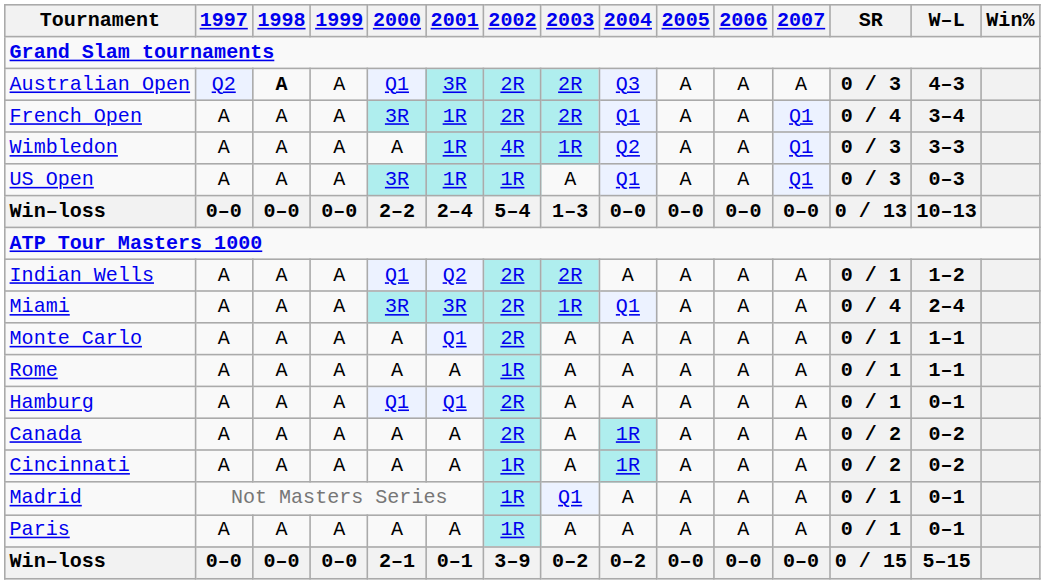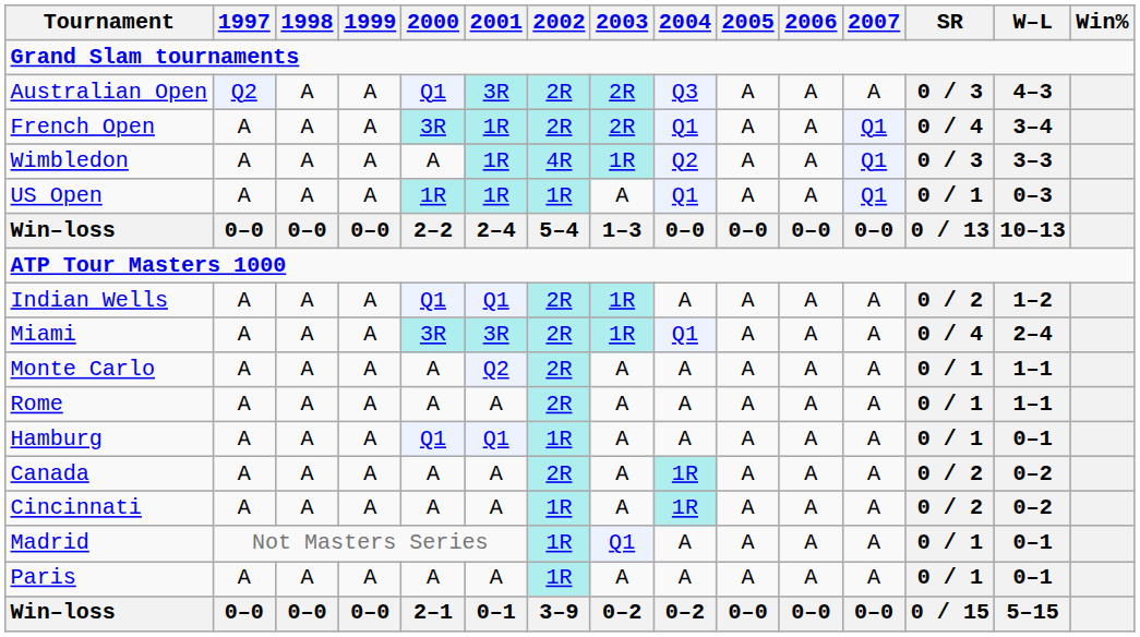 <table class=wikitable style=text-align:center;font-size:97%>
 <tr>
 <th>Tournament</th>
 <th><a href='#'>1997</a></th>
 <th><a href='#'>1998</a></th>
 <th><a href='#'>1999</a></th>
 <th><a href='#'>2000</a></th>
 <th><a href='#'>2001</a></th>
 <th><a href='#'>2002</a></th>
 <th><a href='#'>2003</a></th>
 <th><a href='#'>2004</a></th>
 <th><a href='#'>2005</a></th>
 <th><a href='#'>2006</a></th>
 <th><a href='#'>2007</a></th>
 <th>SR</th>
 <th>W–L</th>
 <th>Win%</th>
 </tr>
 <tr>
 <td colspan=25 style=text-align:left><a href='#'><strong>Grand Slam tournaments</strong></a></td>
 </tr>
 <tr>
 <td align=left><a href='#'>Australian Open</a></td>
 <td bgcolor=ecf2ff><a href='#'>Q2</a></td>
-<td><strong>A</strong></td>
+<td>A</td>
 <td>A</td>
 <td bgcolor=ecf2ff><a href='#'>Q1</a></td>
 <td bgcolor=afeeee><a href='#'>3R</a></td>
 <td bgcolor=afeeee><a href='#'>2R</a></td>
 <td bgcolor=afeeee><a href='#'>2R</a></td>
 <td bgcolor=ecf2ff><a href='#'>Q3</a></td>
 <td>A</td>
 <td>A</td>
 <td>A</td>
 <th>0 / 3</th>
 <th>4–3</th>
 <th></th>
 </tr>
 <tr>
 <td align=left><a href='#'>French Open</a></td>
 <td>A</td>
 <td>A</td>
 <td>A</td>
 <td bgcolor=afeeee><a href='#'>3R</a></td>
 <td bgcolor=afeeee><a href='#'>1R</a></td>
 <td bgcolor=afeeee><a href='#'>2R</a></td>
 <td bgcolor=afeeee><a href='#'>2R</a></td>
 <td bgcolor=ecf2ff><a href='#'>Q1</a></td>
 <td>A</td>
 <td>A</td>
 <td bgcolor=ecf2ff><a href='#'>Q1</a></td>
 <th>0 / 4</th>
 <th>3–4</th>
 <th></th>
 </tr>
 <tr>
 <td align=left><a href='#'>Wimbledon</a></td>
 <td>A</td>
 <td>A</td>
 <td>A</td>
 <td>A</td>
 <td bgcolor=afeeee><a href='#'>1R</a></td>
 <td bgcolor=afeeee><a href='#'>4R</a></td>
 <td bgcolor=afeeee><a href='#'>1R</a></td>
 <td bgcolor=ecf2ff><a href='#'>Q2</a></td>
 <td>A</td>
 <td>A</td>
 <td bgcolor=ecf2ff><a href='#'>Q1</a></td>
 <th>0 / 3</th>
 <th>3–3</th>
 <th></th>
 </tr>
 <tr>
 <td align=left><a href='#'>US Open</a></td>
 <td>A</td>
 <td>A</td>
 <td>A</td>
-<td bgcolor=afeeee><a href='#'>3R</a></td>
+<td bgcolor=afeeee><a href='#'>1R</a></td>
 <td bgcolor=afeeee><a href='#'>1R</a></td>
 <td bgcolor=afeeee><a href='#'>1R</a></td>
 <td>A</td>
 <td bgcolor=ecf2ff><a href='#'>Q1</a></td>
 <td>A</td>
 <td>A</td>
 <td bgcolor=ecf2ff><a href='#'>Q1</a></td>
-<th>0 / 3</th>
+<th>0 / 1</th>
 <th>0–3</th>
 <th></th>
 </tr>
 <tr>
 <th style=text-align:left><strong>Win–loss</strong></th>
 <th>0–0</th>
 <th>0–0</th>
 <th>0–0</th>
 <th>2–2</th>
 <th>2–4</th>
 <th>5–4</th>
 <th>1–3</th>
 <th>0–0</th>
 <th>0–0</th>
 <th>0–0</th>
 <th>0–0</th>
 <th>0 / 13</th>
 <th>10–13</th>
 <th></th>
 </tr>
 <tr>
 <td colspan=25 style=text-align:left><strong><a href='#'>ATP Tour Masters 1000</a></strong></td>
 </tr>
 <tr>
 <td align=left><a href='#'>Indian Wells</a></td>
 <td>A</td>
 <td>A</td>
 <td>A</td>
 <td bgcolor=ecf2ff><a href='#'>Q1</a></td>
-<td bgcolor=ecf2ff><a href='#'>Q2</a></td>
+<td bgcolor=ecf2ff><a href='#'>Q1</a></td>
 <td bgcolor=afeeee><a href='#'>2R</a></td>
-<td bgcolor=afeeee><a href='#'>2R</a></td>
+<td bgcolor=afeeee><a href='#'>1R</a></td>
 <td>A</td>
 <td>A</td>
 <td>A</td>
 <td>A</td>
-<th>0 / 1</th>
+<th>0 / 2</th>
 <th>1–2</th>
 <th></th>
 </tr>
 <tr>
 <td align=left><a href='#'>Miami</a></td>
 <td>A</td>
 <td>A</td>
 <td>A</td>
 <td bgcolor=afeeee><a href='#'>3R</a></td>
 <td bgcolor=afeeee><a href='#'>3R</a></td>
 <td bgcolor=afeeee><a href='#'>2R</a></td>
 <td bgcolor=afeeee><a href='#'>1R</a></td>
 <td bgcolor=ecf2ff><a href='#'>Q1</a></td>
 <td>A</td>
 <td>A</td>
 <td>A</td>
 <th>0 / 4</th>
 <th>2–4</th>
 <th></th>
 </tr>
 <tr>
 <td align=left><a href='#'>Monte Carlo</a></td>
 <td>A</td>
 <td>A</td>
 <td>A</td>
 <td>A</td>
-<td bgcolor=ecf2ff><a href='#'>Q1</a></td>
+<td bgcolor=ecf2ff><a href='#'>Q2</a></td>
 <td bgcolor=afeeee><a href='#'>2R</a></td>
 <td>A</td>
 <td>A</td>
 <td>A</td>
 <td>A</td>
 <td>A</td>
 <th>0 / 1</th>
 <th>1–1</th>
 <th></th>
 </tr>
 <tr>
 <td align=left><a href='#'>Rome</a></td>
 <td>A</td>
 <td>A</td>
 <td>A</td>
 <td>A</td>
 <td>A</td>
-<td bgcolor=afeeee><a href='#'>1R</a></td>
+<td bgcolor=afeeee><a href='#'>2R</a></td>
 <td>A</td>
 <td>A</td>
 <td>A</td>
 <td>A</td>
 <td>A</td>
 <th>0 / 1</th>
 <th>1–1</th>
 <th></th>
 </tr>
 <tr>
 <td align=left><a href='#'>Hamburg</a></td>
 <td>A</td>
 <td>A</td>
 <td>A</td>
 <td bgcolor=ecf2ff><a href='#'>Q1</a></td>
 <td bgcolor=ecf2ff><a href='#'>Q1</a></td>
-<td bgcolor=afeeee><a href='#'>2R</a></td>
+<td bgcolor=afeeee><a href='#'>1R</a></td>
 <td>A</td>
 <td>A</td>
 <td>A</td>
 <td>A</td>
 <td>A</td>
 <th>0 / 1</th>
 <th>0–1</th>
 <th></th>
 </tr>
 <tr>
 <td align=left><a href='#'>Canada</a></td>
 <td>A</td>
 <td>A</td>
 <td>A</td>
 <td>A</td>
 <td>A</td>
 <td bgcolor=afeeee><a href='#'>2R</a></td>
 <td>A</td>
 <td bgcolor=afeeee><a href='#'>1R</a></td>
 <td>A</td>
 <td>A</td>
 <td>A</td>
 <th>0 / 2</th>
 <th>0–2</th>
 <th></th>
 </tr>
 <tr>
 <td align=left><a href='#'>Cincinnati</a></td>
 <td>A</td>
 <td>A</td>
 <td>A</td>
 <td>A</td>
 <td>A</td>
 <td bgcolor=afeeee><a href='#'>1R</a></td>
 <td>A</td>
 <td bgcolor=afeeee><a href='#'>1R</a></td>
 <td>A</td>
 <td>A</td>
 <td>A</td>
 <th>0 / 2</th>
 <th>0–2</th>
 <th></th>
 </tr>
 <tr>
 <td align=left><a href='#'>Madrid</a></td>
 <td colspan=5 style=color:#767676>Not Masters Series</td>
 <td bgcolor=afeeee><a href='#'>1R</a></td>
 <td bgcolor=ecf2ff><a href='#'>Q1</a></td>
 <td>A</td>
 <td>A</td>
 <td>A</td>
 <td>A</td>
 <th>0 / 1</th>
 <th>0–1</th>
 <th></th>
 </tr>
 <tr>
 <td align=left><a href='#'>Paris</a></td>
 <td>A</td>
 <td>A</td>
 <td>A</td>
 <td>A</td>
 <td>A</td>
 <td bgcolor=afeeee><a href='#'>1R</a></td>
 <td>A</td>
 <td>A</td>
 <td>A</td>
 <td>A</td>
 <td>A</td>
 <th>0 / 1</th>
 <th>0–1</th>
 <th></th>
 </tr>
 <tr>
 <th style=text-align:left><strong>Win–loss</strong></th>
 <th>0–0</th>
 <th>0–0</th>
 <th>0–0</th>
 <th>2–1</th>
 <th>0–1</th>
 <th>3–9</th>
 <th>0–2</th>
 <th>0–2</th>
 <th>0–0</th>
 <th>0–0</th>
 <th>0–0</th>
 <th>0 / 15</th>
 <th>5–15</th>
 <th></th>
 </tr>
 </table>
